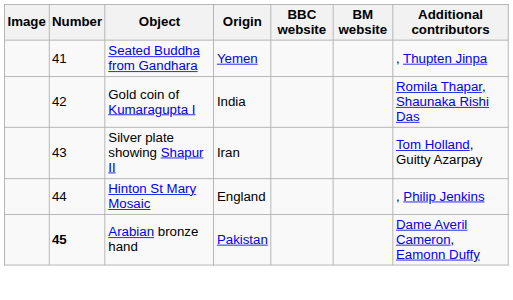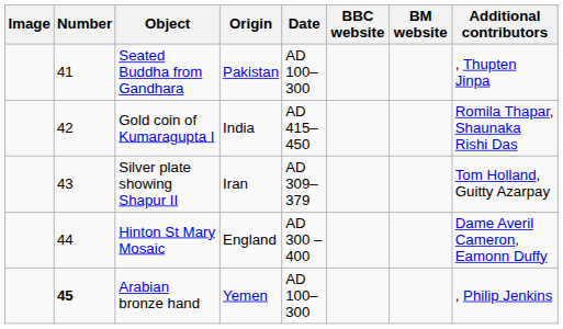 <table class="wikitable">
 <tr>
 <th>Image</th>
 <th>Number</th>
 <th>Object</th>
 <th>Origin</th>
+<th>Date</th>
 <th>BBC website</th>
 <th>BM website</th>
 <th>Additional contributors</th>
 </tr>
 <tr>
 <td></td>
 <td>41</td>
 <td><a href='#'>Seated Buddha from Gandhara</a></td>
-<td><a href='#'>Yemen</a></td>
+<td><a href='#'>Pakistan</a></td>
+<td>AD 100–300</td>
 <td></td>
 <td></td>
 <td>, <a href='#'>Thupten Jinpa</a></td>
 </tr>
 <tr>
 <td></td>
 <td>42</td>
 <td>Gold coin of <a href='#'>Kumaragupta I</a></td>
 <td>India</td>
+<td>AD 415–450</td>
 <td></td>
 <td></td>
 <td><a href='#'>Romila Thapar</a>, <a href='#'>Shaunaka Rishi Das</a></td>
 </tr>
 <tr>
 <td></td>
 <td>43</td>
 <td>Silver plate showing <a href='#'>Shapur II</a></td>
 <td>Iran</td>
+<td>AD 309–379</td>
 <td></td>
 <td></td>
 <td><a href='#'>Tom Holland</a>, Guitty Azarpay</td>
 </tr>
 <tr>
 <td></td>
 <td>44</td>
 <td><a href='#'>Hinton St Mary Mosaic</a></td>
 <td>England</td>
+<td>AD 300 – 400</td>
 <td></td>
 <td></td>
-<td>, <a href='#'>Philip Jenkins</a></td>
+<td><a href='#'>Dame Averil Cameron</a>, <a href='#'>Eamonn Duffy</a></td>
 </tr>
 <tr>
 <td></td>
 <td><strong>45</strong></td>
 <td><a href='#'>Arabian</a> bronze hand</td>
-<td><a href='#'>Pakistan</a></td>
+<td><a href='#'>Yemen</a></td>
+<td>AD 100–300</td>
 <td></td>
 <td></td>
-<td><a href='#'>Dame Averil Cameron</a>, <a href='#'>Eamonn Duffy</a></td>
+<td>, <a href='#'>Philip Jenkins</a></td>
 </tr>
 </table>
